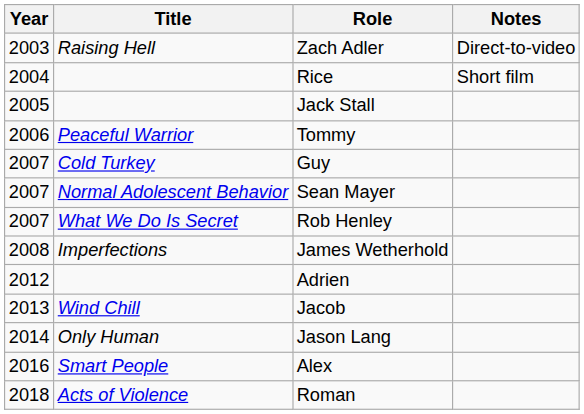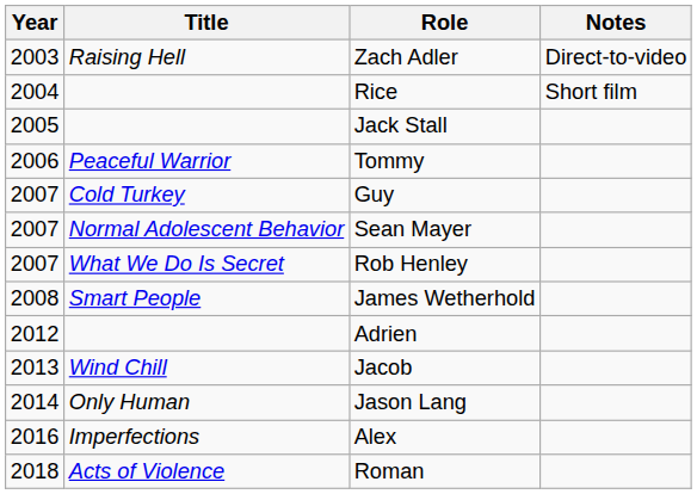 <table class="wikitable sortable">
 <tr>
 <th>Year</th>
 <th>Title</th>
 <th>Role</th>
 <th class="unsortable">Notes</th>
 </tr>
 <tr>
 <td>2003</td>
 <td><em>Raising Hell</em></td>
 <td>Zach Adler</td>
 <td>Direct-to-video</td>
 </tr>
 <tr>
 <td>2004</td>
 <td><em></em></td>
 <td>Rice</td>
 <td>Short film</td>
 </tr>
 <tr>
 <td>2005</td>
 <td><em></em></td>
 <td>Jack Stall</td>
 <td></td>
 </tr>
 <tr>
 <td>2006</td>
 <td><em><a href='#'>Peaceful Warrior</a></em></td>
 <td>Tommy</td>
 <td></td>
 </tr>
 <tr>
 <td>2007</td>
 <td><em><a href='#'>Cold Turkey</a></em></td>
 <td>Guy</td>
 <td></td>
 </tr>
 <tr>
 <td>2007</td>
 <td><em><a href='#'>Normal Adolescent Behavior</a></em></td>
 <td>Sean Mayer</td>
 <td></td>
 </tr>
 <tr>
 <td>2007</td>
 <td><em><a href='#'>What We Do Is Secret</a></em></td>
 <td>Rob Henley</td>
 <td></td>
 </tr>
 <tr>
 <td>2008</td>
-<td><em>Imperfections</em></td>
+<td><em><a href='#'>Smart People</a></em></td>
 <td>James Wetherhold</td>
 <td></td>
 </tr>
 <tr>
 <td>2012</td>
 <td><em></em></td>
 <td>Adrien</td>
 <td></td>
 </tr>
 <tr>
 <td>2013</td>
 <td><em><a href='#'>Wind Chill</a></em></td>
 <td>Jacob</td>
 <td></td>
 </tr>
 <tr>
 <td>2014</td>
 <td><em>Only Human</em></td>
 <td>Jason Lang</td>
 <td></td>
 </tr>
 <tr>
 <td>2016</td>
-<td><em><a href='#'>Smart People</a></em></td>
+<td><em>Imperfections</em></td>
 <td>Alex</td>
 <td></td>
 </tr>
 <tr>
 <td>2018</td>
 <td><em><a href='#'>Acts of Violence</a></em></td>
 <td>Roman</td>
 <td></td>
 </tr>
 </table>
